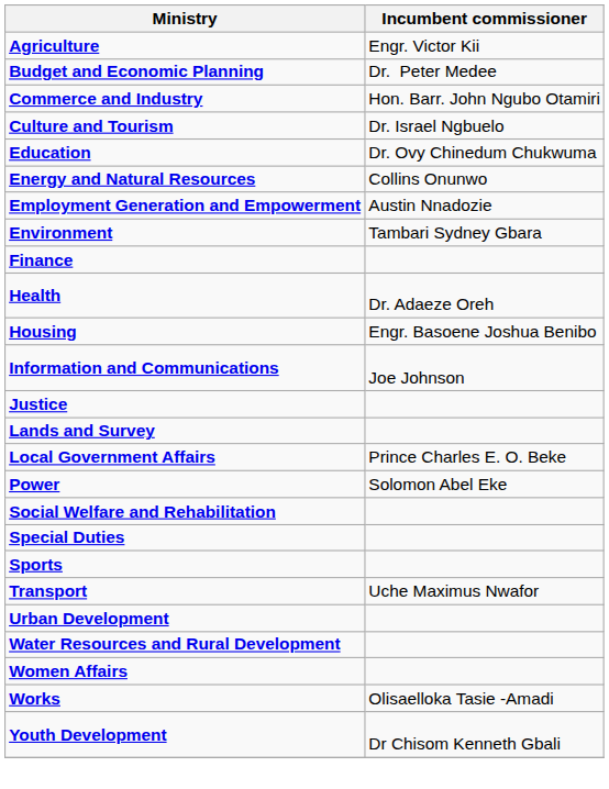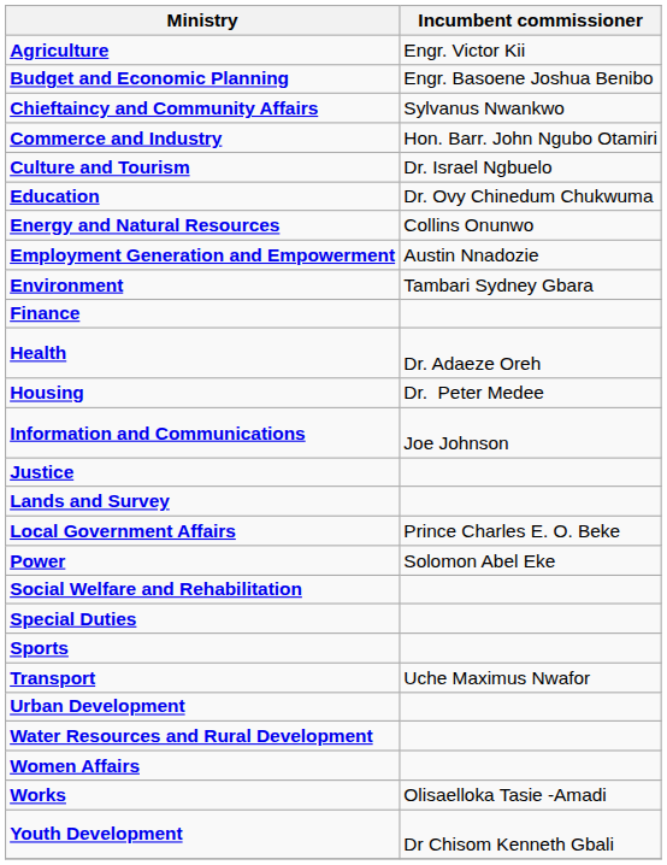 <table class="wikitable" style="font-size:90%;">
 <tr bgcolor="#ececec">
 <th>Ministry</th>
 <th>Incumbent commissioner</th>
 </tr>
 <tr>
 <td><strong><a href='#'>Agriculture</a></strong></td>
 <td>Engr. Victor Kii</td>
 </tr>
 <tr>
 <td><strong><a href='#'>Budget and Economic Planning</a></strong></td>
-<td>Dr.  Peter Medee  </td>
+<td>Engr. Basoene Joshua Benibo</td>
+</tr>
+<tr>
+<td><strong><a href='#'>Chieftaincy and Community Affairs</a></strong></td>
+<td>Sylvanus Nwankwo</td>
 </tr>
 <tr>
 <td><strong><a href='#'>Commerce and Industry</a></strong></td>
 <td>Hon. Barr. John Ngubo Otamiri</td>
 </tr>
 <tr>
 <td><strong><a href='#'>Culture and Tourism</a></strong></td>
 <td>Dr. Israel Ngbuelo</td>
 </tr>
 <tr>
 <td><strong><a href='#'>Education</a></strong></td>
 <td>Dr. Ovy Chinedum Chukwuma</td>
 </tr>
 <tr>
 <td><strong><a href='#'>Energy and Natural Resources</a></strong></td>
 <td>Collins Onunwo</td>
 </tr>
 <tr>
 <td><strong><a href='#'>Employment Generation and Empowerment</a></strong></td>
 <td>Austin Nnadozie</td>
 </tr>
 <tr>
 <td><strong><a href='#'>Environment</a></strong></td>
 <td>Tambari Sydney Gbara</td>
 </tr>
 <tr>
 <td><strong><a href='#'>Finance</a></strong></td>
 <td></td>
 </tr>
 <tr>
 <td><strong><a href='#'>Health</a></strong></td>
 <td><br>Dr. Adaeze Oreh</td>
 </tr>
 <tr>
 <td><strong><a href='#'>Housing</a></strong></td>
-<td>Engr. Basoene Joshua Benibo</td>
+<td>Dr.  Peter Medee  </td>
 </tr>
 <tr>
 <td><strong><a href='#'>Information and Communications</a></strong></td>
 <td><br>Joe Johnson</td>
 </tr>
 <tr>
 <td><strong><a href='#'>Justice</a></strong></td>
 <td></td>
 </tr>
 <tr>
 <td><strong><a href='#'>Lands and Survey</a></strong></td>
 <td></td>
 </tr>
 <tr>
 <td><strong><a href='#'>Local Government Affairs</a></strong></td>
 <td>Prince Charles E. O. Beke</td>
 </tr>
 <tr>
 <td><strong><a href='#'>Power</a></strong></td>
 <td>Solomon Abel Eke</td>
 </tr>
 <tr>
 <td><strong><a href='#'>Social Welfare and Rehabilitation</a></strong></td>
 <td></td>
 </tr>
 <tr>
 <td><strong><a href='#'>Special Duties</a></strong></td>
 <td></td>
 </tr>
 <tr>
 <td><strong><a href='#'>Sports</a></strong></td>
 <td></td>
 </tr>
 <tr>
 <td><strong><a href='#'>Transport</a></strong></td>
 <td>Uche Maximus Nwafor</td>
 </tr>
 <tr>
 <td><strong><a href='#'>Urban Development</a></strong></td>
 <td></td>
 </tr>
 <tr>
 <td><strong><a href='#'>Water Resources and Rural Development</a></strong></td>
 <td></td>
 </tr>
 <tr>
 <td><strong><a href='#'>Women Affairs</a></strong></td>
 <td></td>
 </tr>
 <tr Dr. Roseline Apawari Uranta>
 <td><strong><a href='#'>Works</a></strong></td>
 <td>Olisaelloka Tasie -Amadi  </td>
 </tr>
 <tr>
 <td><strong><a href='#'>Youth Development</a></strong></td>
 <td><br>Dr Chisom Kenneth Gbali</td>
 </tr>
 <tr>
 </tr>
 </table>
